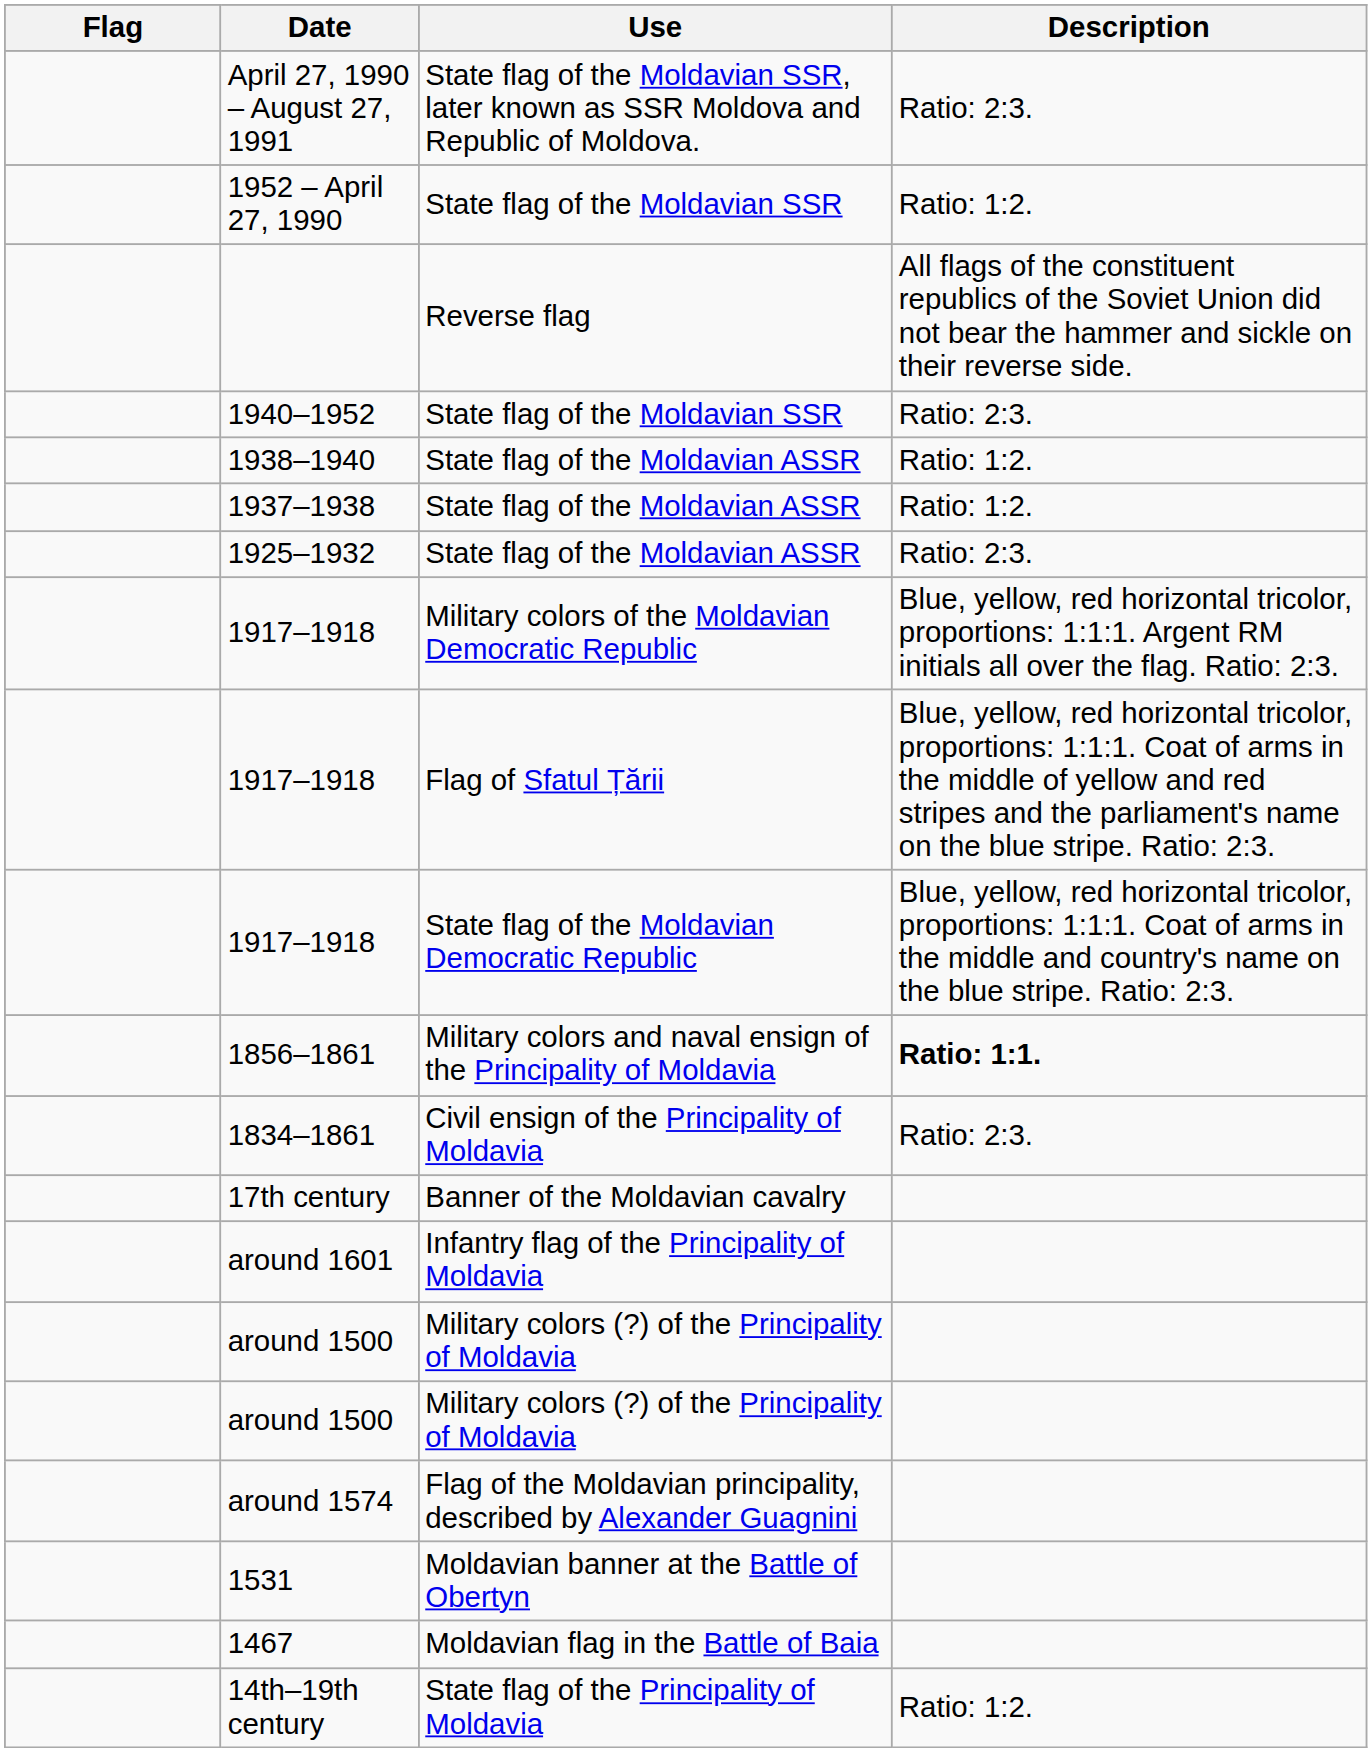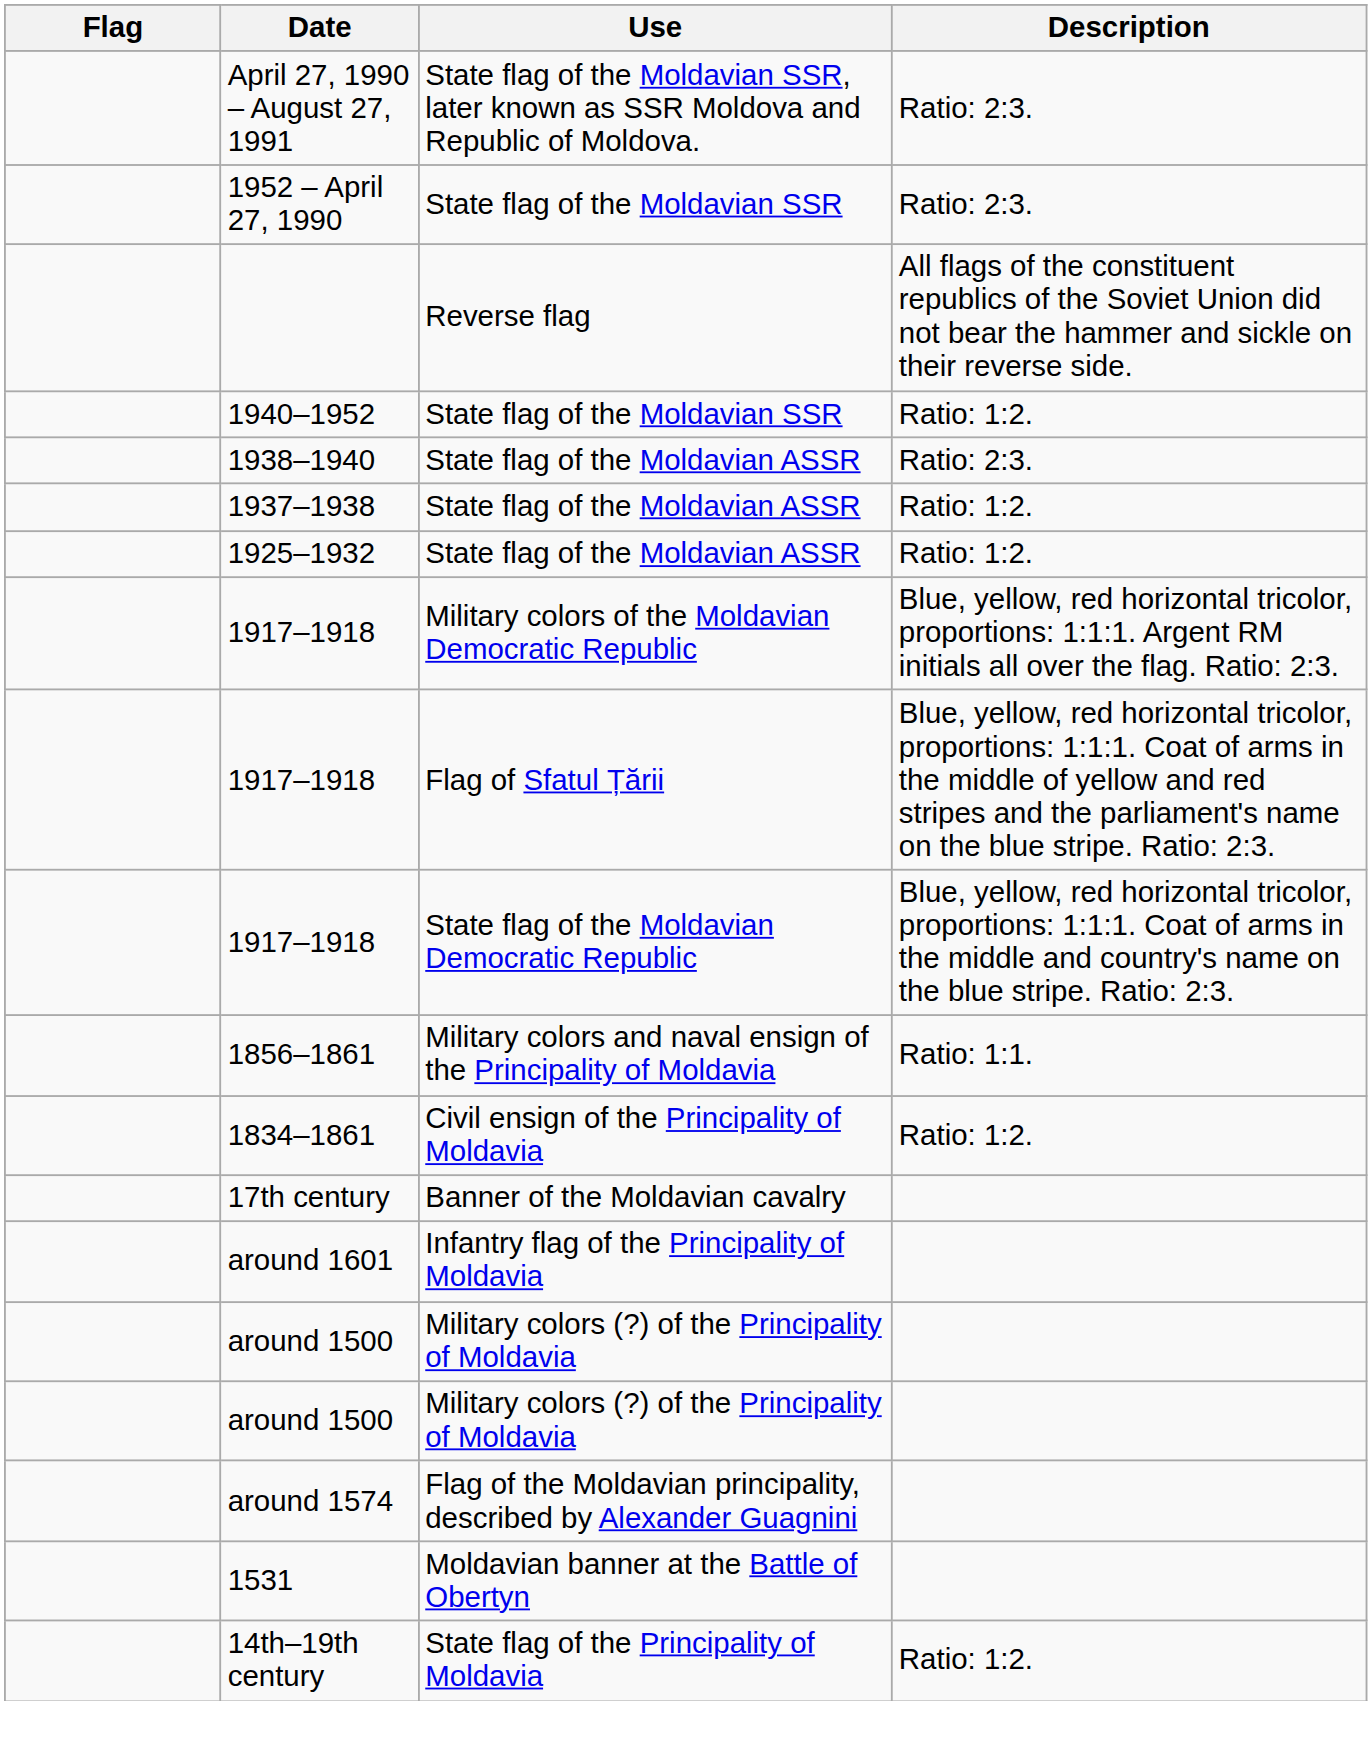 <table class="wikitable">
 <tr>
 <th width="110">Flag</th>
 <th width="100">Date</th>
 <th width="250">Use</th>
 <th width="250">Description</th>
 </tr>
 <tr>
 <td></td>
 <td>April 27, 1990 – August 27, 1991</td>
 <td>State flag of the <a href='#'>Moldavian SSR</a>, later known as SSR Moldova and Republic of Moldova.</td>
 <td>Ratio: 2:3.</td>
 </tr>
 <tr>
 <td></td>
 <td>1952 – April 27, 1990</td>
 <td>State flag of the <a href='#'>Moldavian SSR</a></td>
-<td>Ratio: 1:2.</td>
+<td>Ratio: 2:3.</td>
 </tr>
 <tr>
 <td></td>
 <td></td>
 <td> Reverse flag</td>
 <td>All flags of the constituent republics of the Soviet Union did not bear the hammer and sickle on their reverse side.</td>
 </tr>
 <tr>
 <td></td>
 <td>1940–1952</td>
 <td>State flag of the <a href='#'>Moldavian SSR</a></td>
-<td>Ratio: 2:3.</td>
+<td>Ratio: 1:2.</td>
 </tr>
 <tr>
 <td></td>
 <td>1938–1940</td>
 <td>State flag of the <a href='#'>Moldavian ASSR</a></td>
-<td>Ratio: 1:2.</td>
+<td>Ratio: 2:3.</td>
 </tr>
 <tr>
 <td></td>
 <td>1937–1938</td>
 <td>State flag of the <a href='#'>Moldavian ASSR</a></td>
 <td>Ratio: 1:2.</td>
 </tr>
 <tr>
 <td></td>
 <td>1925–1932</td>
 <td>State flag of the <a href='#'>Moldavian ASSR</a></td>
-<td>Ratio: 2:3.</td>
+<td>Ratio: 1:2.</td>
 </tr>
 <tr>
 <td></td>
 <td>1917–1918</td>
 <td>Military colors of the <a href='#'>Moldavian Democratic Republic</a></td>
 <td>Blue, yellow, red horizontal tricolor, proportions: 1:1:1. Argent RM initials all over the flag. Ratio: 2:3.</td>
 </tr>
 <tr>
 <td></td>
 <td>1917–1918</td>
 <td>Flag of <a href='#'>Sfatul Țării</a></td>
 <td>Blue, yellow, red horizontal tricolor, proportions: 1:1:1. Coat of arms in the middle of yellow and red stripes and the parliament's name on the blue stripe. Ratio: 2:3.</td>
 </tr>
 <tr>
 <td></td>
 <td>1917–1918</td>
 <td>State flag of the <a href='#'>Moldavian Democratic Republic</a></td>
 <td>Blue, yellow, red horizontal tricolor, proportions: 1:1:1. Coat of arms in the middle and country's name on the blue stripe. Ratio: 2:3.</td>
 </tr>
 <tr>
 <td></td>
 <td>1856–1861</td>
 <td>Military colors and naval ensign of the <a href='#'>Principality of Moldavia</a></td>
-<td><strong>Ratio: 1:1.</strong></td>
+<td>Ratio: 1:1.</td>
 </tr>
 <tr>
 <td></td>
 <td>1834–1861</td>
 <td>Civil ensign of the <a href='#'>Principality of Moldavia</a></td>
-<td>Ratio: 2:3.</td>
+<td>Ratio: 1:2.</td>
 </tr>
 <tr>
 <td></td>
 <td>17th century</td>
 <td>Banner of the Moldavian cavalry</td>
 <td></td>
 </tr>
 <tr>
 <td></td>
 <td>around 1601</td>
 <td>Infantry flag of the <a href='#'>Principality of Moldavia</a></td>
 <td></td>
 </tr>
 <tr>
 <td></td>
 <td>around 1500</td>
 <td>Military colors (?) of the <a href='#'>Principality of Moldavia</a></td>
 <td></td>
 </tr>
 <tr>
 <td></td>
 <td>around 1500</td>
 <td>Military colors (?) of the <a href='#'>Principality of Moldavia</a></td>
 <td></td>
 </tr>
 <tr>
 <td></td>
 <td>around 1574</td>
 <td>Flag of the Moldavian principality, described by <a href='#'>Alexander Guagnini</a></td>
 <td></td>
 </tr>
 <tr>
 <td></td>
 <td>1531</td>
 <td>Moldavian banner at the <a href='#'>Battle of Obertyn</a></td>
 <td></td>
 </tr>
 <tr>
 <td></td>
-<td>1467</td>
-<td>Moldavian flag in the <a href='#'>Battle of Baia</a></td>
-<td></td>
-</tr>
-<tr>
-<td></td>
 <td>14th–19th century</td>
 <td>State flag of the <a href='#'>Principality of Moldavia</a></td>
 <td>Ratio: 1:2.</td>
 </tr>
 </table>
